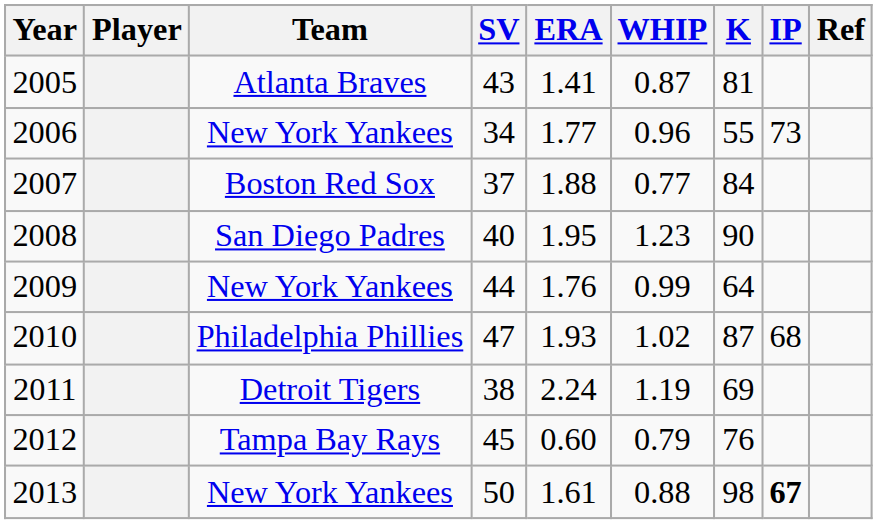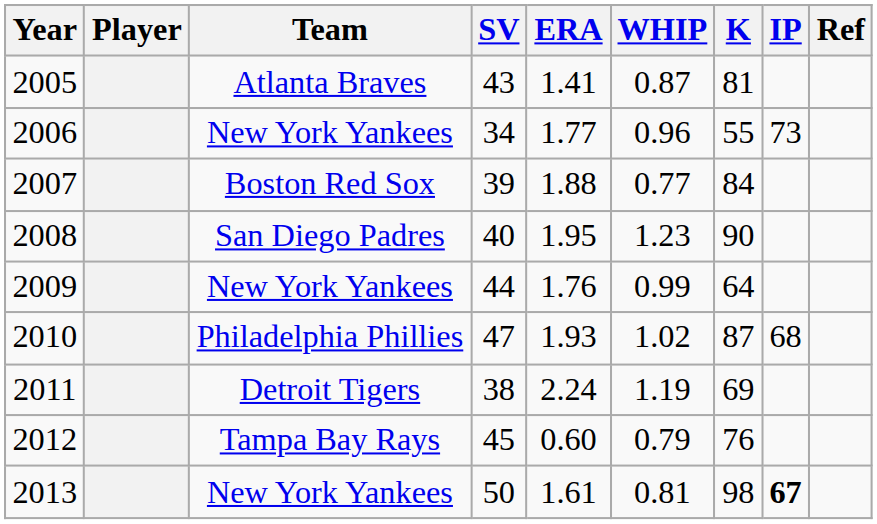 <table class="wikitable sortable plainrowheaders"  style="text-align:center;">
 <tr>
 <th scope="col">Year</th>
 <th scope="col">Player</th>
 <th scope="col">Team</th>
 <th scope="col"><a href='#'>SV</a></th>
 <th scope="col"><a href='#'>ERA</a></th>
 <th scope="col"><a href='#'>WHIP</a></th>
 <th scope="col"><a href='#'>K</a></th>
 <th scope="col"><a href='#'>IP</a></th>
 <th scope="col" class="unsortable">Ref</th>
 </tr>
 <tr>
 <td>2005</td>
 <th scope="row" style="text-align:center"> </th>
 <td><a href='#'>Atlanta Braves</a></td>
 <td>43</td>
 <td>1.41</td>
 <td>0.87</td>
 <td>81</td>
 <td data-sort-value="78.33"></td>
 <td></td>
 </tr>
 <tr>
 <td>2006</td>
 <th scope="row" style="text-align:center"> </th>
 <td><a href='#'>New York Yankees</a></td>
 <td>34</td>
 <td>1.77</td>
 <td>0.96</td>
 <td>55</td>
 <td>73</td>
 <td></td>
 </tr>
 <tr>
 <td>2007</td>
 <th scope="row" style="text-align:center"></th>
 <td><a href='#'>Boston Red Sox</a></td>
-<td>37</td>
+<td>39</td>
 <td>1.88</td>
 <td>0.77</td>
 <td>84</td>
 <td data-sort-value="58.33"></td>
 <td></td>
 </tr>
 <tr>
 <td>2008</td>
 <th scope="row" style="text-align:center"></th>
 <td><a href='#'>San Diego Padres</a></td>
 <td>40</td>
 <td>1.95</td>
 <td>1.23</td>
 <td>90</td>
 <td data-sort-value="69.33"></td>
 <td></td>
 </tr>
 <tr>
 <td>2009</td>
 <th scope="row" style="text-align:center"> </th>
 <td><a href='#'>New York Yankees</a></td>
 <td>44</td>
 <td>1.76</td>
 <td>0.99</td>
 <td>64</td>
 <td data-sort-value="66.33"></td>
 <td></td>
 </tr>
 <tr>
 <td>2010</td>
 <th scope="row" style="text-align:center"></th>
 <td><a href='#'>Philadelphia Phillies</a></td>
 <td>47</td>
 <td>1.93</td>
 <td>1.02</td>
 <td>87</td>
 <td>68</td>
 <td></td>
 </tr>
 <tr>
 <td>2011</td>
 <th scope="row" style="text-align:center"></th>
 <td><a href='#'>Detroit Tigers</a></td>
 <td>38</td>
 <td>2.24</td>
 <td>1.19</td>
 <td>69</td>
 <td data-sort-value="72.33"></td>
 <td></td>
 </tr>
 <tr>
 <td>2012</td>
 <th scope="row" style="text-align:center"></th>
 <td><a href='#'>Tampa Bay Rays</a></td>
 <td>45</td>
 <td>0.60</td>
 <td>0.79</td>
 <td>76</td>
 <td data-sort-value="74.67"></td>
 <td></td>
 </tr>
 <tr>
 <td>2013</td>
 <th scope="row" style="text-align:center"></th>
 <td><a href='#'>New York Yankees</a></td>
 <td>50</td>
 <td>1.61</td>
-<td>0.88</td>
+<td>0.81</td>
 <td>98</td>
 <td><strong>67</strong></td>
 <td></td>
 </tr>
 </table>
